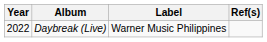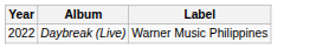 <table class="wikitable">
 <tr>
 <th>Year</th>
 <th>Album</th>
 <th>Label</th>
-<th>Ref(s)</th>
 </tr>
 <tr>
 <td>2022</td>
 <td><em>Daybreak (Live)</em></td>
 <td>Warner Music Philippines</td>
-<td></td>
 </tr>
 </table>
